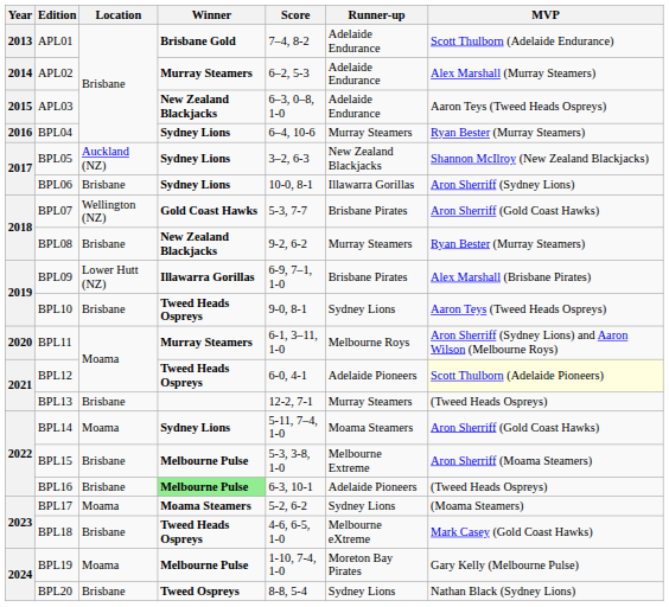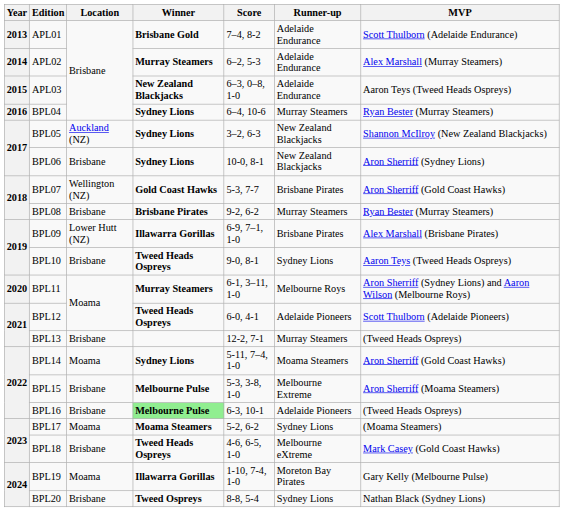 <table class="wikitable">
 <tr>
 <th>Year</th>
 <th>Edition</th>
 <th>Location</th>
 <th>Winner</th>
 <th>Score</th>
 <th>Runner-up</th>
 <th>MVP</th>
 </tr>
 <tr>
 <th>2013</th>
 <td>APL01</td>
 <td rowspan="4">Brisbane</td>
 <td><strong>Brisbane Gold</strong></td>
 <td>7–4, 8-2</td>
 <td>Adelaide Endurance</td>
 <td><a href='#'>Scott Thulborn</a> (Adelaide Endurance)</td>
 </tr>
 <tr>
 <th>2014</th>
 <td>APL02</td>
 <td><strong>Murray Steamers</strong></td>
 <td>6–2, 5-3</td>
 <td>Adelaide Endurance</td>
 <td><a href='#'>Alex Marshall</a> (Murray Steamers)</td>
 </tr>
 <tr>
 <th>2015</th>
 <td>APL03</td>
 <td><strong>New Zealand Blackjacks</strong></td>
 <td>6–3, 0–8, 1-0</td>
 <td>Adelaide Endurance</td>
 <td>Aaron Teys (Tweed Heads Ospreys)</td>
 </tr>
 <tr>
 <th>2016</th>
 <td>BPL04</td>
 <td><strong>Sydney Lions</strong></td>
 <td>6–4, 10-6</td>
 <td>Murray Steamers</td>
 <td><a href='#'>Ryan Bester</a> (Murray Steamers)</td>
 </tr>
 <tr>
 <th rowspan="2">2017</th>
 <td>BPL05</td>
 <td><a href='#'>Auckland</a> (NZ)</td>
 <td><strong>Sydney Lions</strong></td>
 <td>3–2, 6-3</td>
 <td>New Zealand Blackjacks</td>
 <td><a href='#'>Shannon McIlroy</a> (New Zealand Blackjacks)</td>
 </tr>
 <tr>
 <td>BPL06</td>
 <td>Brisbane</td>
 <td><strong>Sydney Lions</strong></td>
 <td>10-0, 8-1</td>
-<td>Illawarra Gorillas</td>
+<td>New Zealand Blackjacks</td>
 <td><a href='#'>Aron Sherriff</a> (Sydney Lions)</td>
 </tr>
 <tr>
 <th rowspan="2">2018</th>
 <td>BPL07</td>
 <td>Wellington (NZ)</td>
 <td><strong>Gold Coast Hawks</strong></td>
 <td>5-3, 7-7</td>
 <td>Brisbane Pirates</td>
 <td><a href='#'>Aron Sherriff</a> (Gold Coast Hawks)</td>
 </tr>
 <tr>
 <td>BPL08</td>
 <td>Brisbane</td>
-<td><strong>New Zealand Blackjacks</strong></td>
+<td><strong>Brisbane Pirates</strong></td>
 <td>9-2, 6-2</td>
 <td>Murray Steamers</td>
 <td><a href='#'>Ryan Bester</a> (Murray Steamers)</td>
 </tr>
 <tr>
 <th rowspan="2">2019</th>
 <td>BPL09</td>
 <td>Lower Hutt (NZ)</td>
 <td><strong>Illawarra Gorillas</strong></td>
 <td>6-9, 7–1, 1-0</td>
 <td>Brisbane Pirates</td>
 <td><a href='#'>Alex Marshall</a> (Brisbane Pirates)</td>
 </tr>
 <tr>
 <td>BPL10</td>
 <td>Brisbane</td>
 <td><strong>Tweed Heads Ospreys</strong></td>
 <td>9-0, 8-1</td>
 <td>Sydney Lions</td>
 <td><a href='#'>Aaron Teys</a> (Tweed Heads Ospreys) </td>
 </tr>
 <tr>
 <th>2020</th>
 <td>BPL11</td>
 <td rowspan="2">Moama</td>
 <td><strong>Murray Steamers</strong></td>
 <td>6-1, 3–11, 1-0</td>
 <td>Melbourne Roys</td>
 <td><a href='#'>Aron Sherriff</a> (Sydney Lions) and <a href='#'>Aaron Wilson</a> (Melbourne Roys)</td>
 </tr>
 <tr>
 <th rowspan="2">2021</th>
 <td>BPL12</td>
 <td><strong>Tweed Heads Ospreys</strong></td>
 <td>6-0, 4-1</td>
 <td>Adelaide Pioneers</td>
-<td style="background: lightyellow;"><a href='#'>Scott Thulborn</a> (Adelaide Pioneers)</td>
+<td><a href='#'>Scott Thulborn</a> (Adelaide Pioneers)</td>
 </tr>
 <tr>
 <td>BPL13</td>
 <td>Brisbane</td>
 <td><strong></strong></td>
 <td>12-2, 7-1</td>
 <td>Murray Steamers</td>
 <td> (Tweed Heads Ospreys)</td>
 </tr>
 <tr>
 <th rowspan="3">2022</th>
 <td>BPL14</td>
 <td>Moama</td>
 <td><strong>Sydney Lions</strong></td>
 <td>5-11, 7–4, 1-0</td>
 <td>Moama Steamers</td>
 <td><a href='#'>Aron Sherriff</a> (Gold Coast Hawks)</td>
 </tr>
 <tr>
 <td>BPL15</td>
 <td>Brisbane</td>
 <td><strong>Melbourne Pulse</strong></td>
 <td>5-3, 3-8, 1-0</td>
 <td>Melbourne Extreme</td>
 <td><a href='#'>Aron Sherriff</a> (Moama Steamers)</td>
 </tr>
 <tr>
 <td>BPL16</td>
 <td>Brisbane</td>
 <td style="background: lightgreen;"><strong>Melbourne Pulse</strong></td>
 <td>6-3, 10-1</td>
 <td>Adelaide Pioneers</td>
 <td> (Tweed Heads Ospreys)</td>
 </tr>
 <tr>
 <th rowspan="2">2023</th>
 <td>BPL17</td>
 <td>Moama</td>
 <td><strong>Moama Steamers</strong></td>
 <td>5-2, 6-2</td>
 <td>Sydney Lions</td>
 <td> (Moama Steamers)</td>
 </tr>
 <tr>
 <td>BPL18</td>
 <td>Brisbane</td>
 <td><strong>Tweed Heads Ospreys</strong></td>
 <td>4-6, 6-5, 1-0</td>
 <td>Melbourne eXtreme</td>
 <td><a href='#'>Mark Casey</a> (Gold Coast Hawks)</td>
 </tr>
 <tr>
 <th rowspan="2">2024</th>
 <td>BPL19</td>
 <td>Moama</td>
-<td><strong>Melbourne Pulse</strong></td>
+<td><strong>Illawarra Gorillas</strong></td>
 <td>1-10, 7-4, 1-0</td>
 <td>Moreton Bay Pirates</td>
 <td>Gary Kelly (Melbourne Pulse)</td>
 </tr>
 <tr>
 <td>BPL20</td>
 <td>Brisbane</td>
 <td><strong>Tweed Ospreys</strong></td>
 <td>8-8, 5-4</td>
 <td>Sydney Lions</td>
 <td>Nathan Black (Sydney Lions)</td>
 </tr>
 </table>
